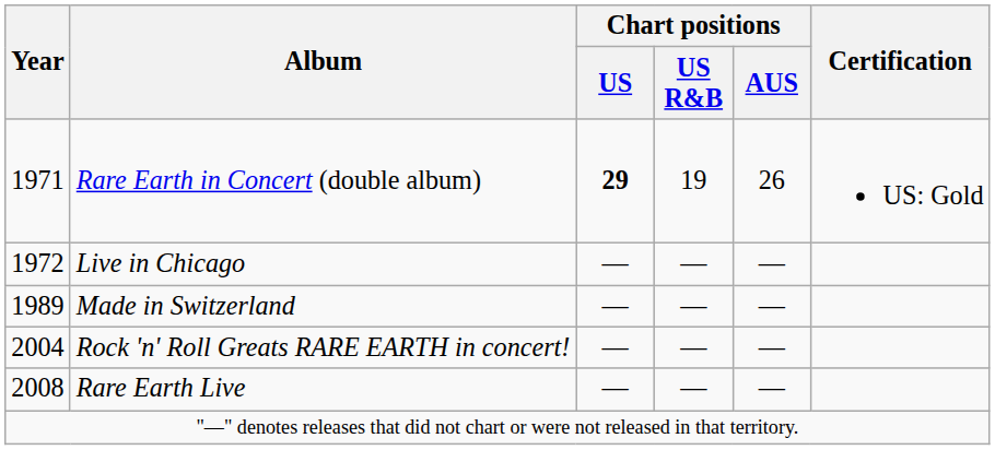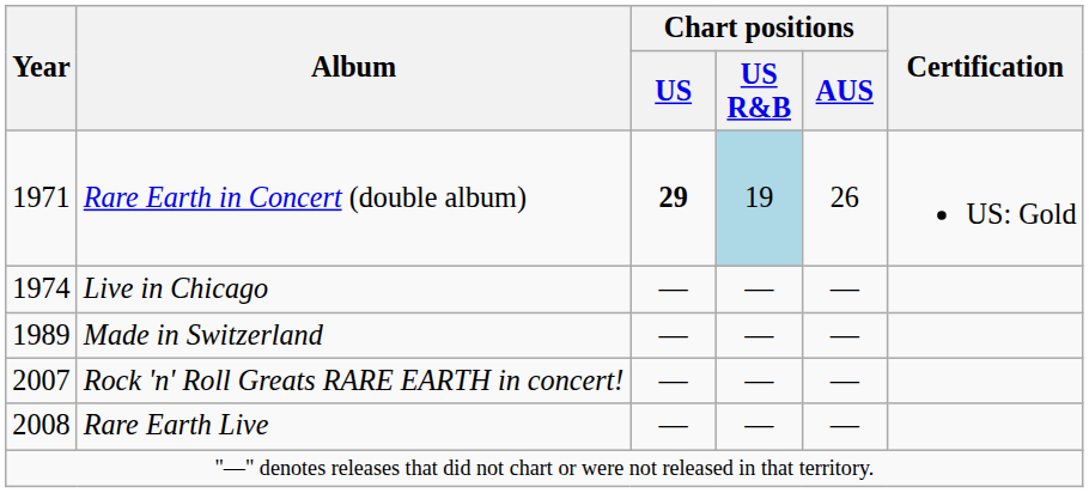 <table class="wikitable">
 <tr>
 <th rowspan="2">Year</th>
 <th rowspan="2">Album</th>
 <th colspan="3">Chart positions</th>
 <th rowspan="2">Certification</th>
 </tr>
 <tr>
 <th align="center" valign="center" width="40"><a href='#'>US</a><br></th>
 <th align="center" valign="center" width="40"><a href='#'>US R&B</a><br></th>
 <th align="center" valign="center" width="40"><a href='#'>AUS</a><br></th>
 </tr>
 <tr>
 <td align="left" valign="center">1971</td>
 <td align="left" valign="center"><em><a href='#'>Rare Earth in Concert</a></em> (double album)</td>
 <td align="center" valign="center"><strong>29</strong></td>
-<td align="center" valign="center">19</td>
+<td align="center" valign="center" style="background: lightblue;">19</td>
 <td align="center" valign="center">26</td>
 <td><br><ul><li>US: Gold</li></ul></td>
 </tr>
 <tr>
-<td align="left" valign="center">1972</td>
+<td align="left" valign="center">1974</td>
 <td align="left" valign="center"><em>Live in Chicago</em></td>
 <td align="center" valign="center">—</td>
 <td align="center" valign="center">—</td>
 <td align="center" valign="center">—</td>
 <td></td>
 </tr>
 <tr>
 <td align="left" valign="center">1989</td>
 <td align="left" valign="center"><em>Made in Switzerland</em></td>
 <td align="center" valign="center">—</td>
 <td align="center" valign="center">—</td>
 <td align="center" valign="center">—</td>
 <td></td>
 </tr>
 <tr>
-<td align="left" valign="center">2004</td>
+<td align="left" valign="center">2007</td>
 <td align="left" valign="center"><em>Rock 'n' Roll Greats RARE EARTH in concert!</em></td>
 <td align="center" valign="center">—</td>
 <td align="center" valign="center">—</td>
 <td align="center" valign="center">—</td>
 <td></td>
 </tr>
 <tr>
 <td align="left" valign="center">2008</td>
 <td align="left" valign="center"><em>Rare Earth Live</em></td>
 <td align="center" valign="center">—</td>
 <td align="center" valign="center">—</td>
 <td align="center" valign="center">—</td>
 <td></td>
 </tr>
 <tr>
 <td colspan="7" style="text-align:center; font-size:9pt;">"—" denotes releases that did not chart or were not released in that territory.</td>
 </tr>
 </table>
